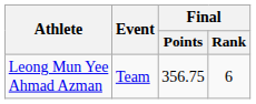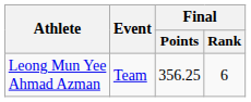 <table class="wikitable" style="font-size:90%;">
 <tr>
 <th rowspan=2>Athlete</th>
 <th rowspan=2>Event</th>
 <th colspan=2>Final</th>
 </tr>
 <tr style="font-size:95%">
 <th>Points</th>
 <th>Rank</th>
 </tr>
 <tr align=center>
 <td align=left><a href='#'>Leong Mun Yee</a><br><a href='#'>Ahmad Azman</a></td>
 <td align=left><a href='#'>Team</a></td>
-<td>356.75</td>
+<td>356.25</td>
 <td>6</td>
 </tr>
 </table>
